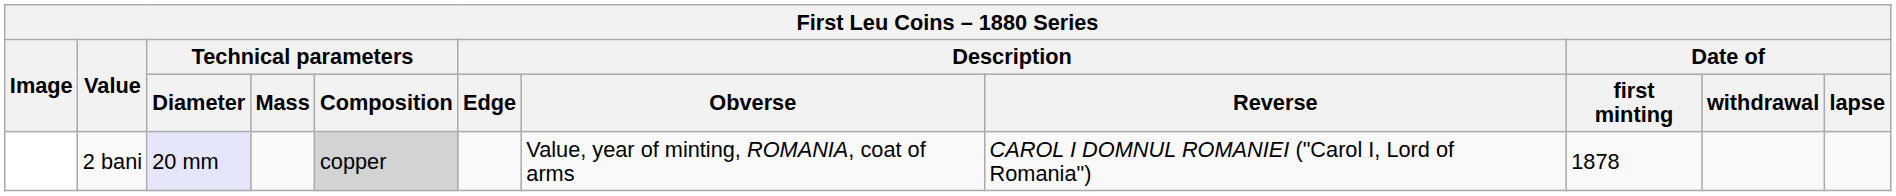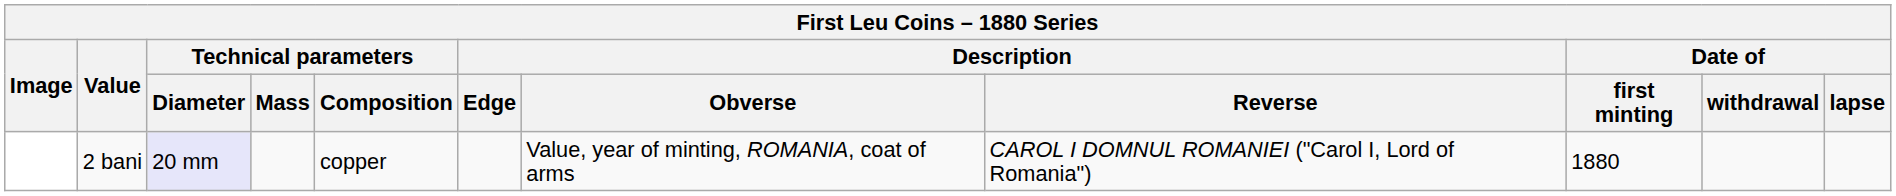 <table class="wikitable" style="font-size: 90%">
 <tr>
 <th colspan="11">First Leu Coins –  1880 Series</th>
 </tr>
 <tr>
 <th rowspan="2">Image</th>
 <th rowspan="2">Value</th>
 <th colspan="3">Technical parameters</th>
 <th colspan="3">Description</th>
 <th colspan="3">Date of</th>
 </tr>
 <tr>
 <th>Diameter</th>
 <th>Mass</th>
 <th>Composition</th>
 <th>Edge</th>
 <th>Obverse</th>
 <th>Reverse</th>
 <th>first minting</th>
 <th>withdrawal</th>
 <th>lapse</th>
 </tr>
 <tr>
 <td align="center" bgcolor="white"></td>
 <td>2 bani</td>
 <td style="background: lavender;">20 mm</td>
 <td></td>
-<td style="background: lightgrey;">copper</td>
+<td>copper</td>
 <td></td>
 <td>Value, year of minting, <em>ROMANIA</em>, coat of arms</td>
 <td><em>CAROL I DOMNUL ROMANIEI</em> ("Carol I, Lord of Romania")</td>
-<td>1878</td>
+<td>1880</td>
 <td></td>
 </tr>
 </table>
